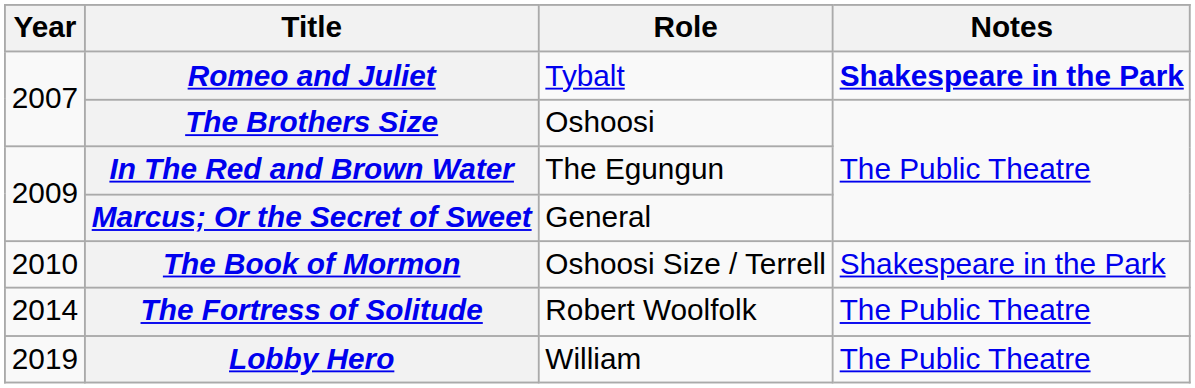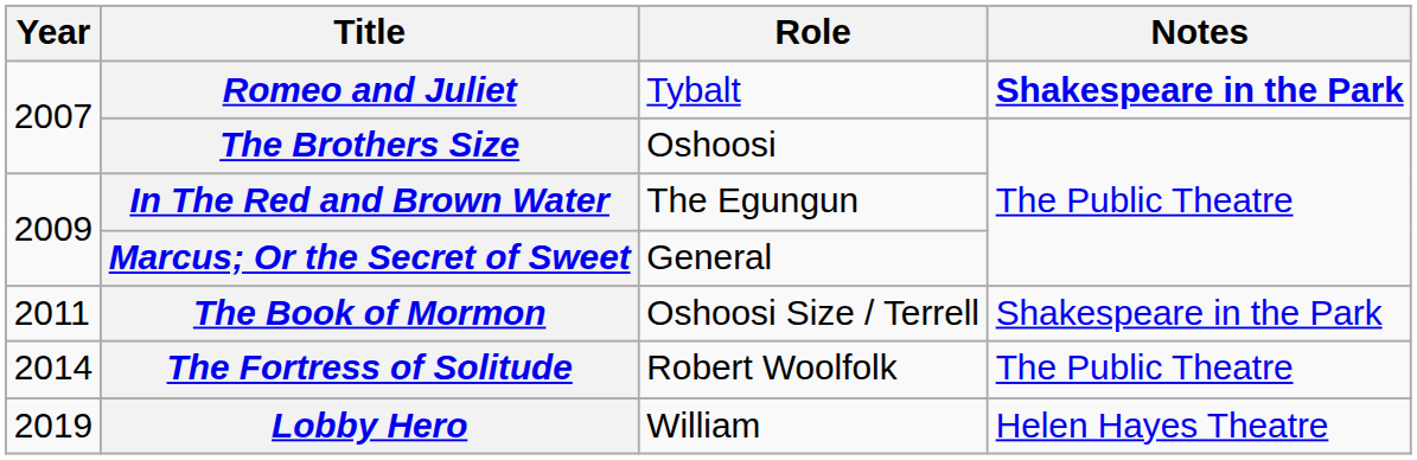 <table class="wikitable plainrowheaders sortable">
 <tr>
 <th scope="col">Year</th>
 <th scope="col">Title</th>
 <th scope="col" class="unsortable">Role</th>
 <th scope="col" class="unsortable">Notes</th>
 </tr>
 <tr>
 <td rowspan=2>2007</td>
 <th scope="row"><em><a href='#'>Romeo and Juliet</a></em></th>
 <td><a href='#'>Tybalt</a></td>
 <td><strong><a href='#'>Shakespeare in the Park</a></strong></td>
 </tr>
 <tr>
 <th scope="row"><em><a href='#'>The Brothers Size</a></em></th>
 <td>Oshoosi</td>
 <td rowspan=3><a href='#'>The Public Theatre</a></td>
 </tr>
 <tr>
 <td rowspan=2>2009</td>
 <th scope="row"><em><a href='#'>In The Red and Brown Water</a></em></th>
 <td>The Egungun</td>
 </tr>
 <tr>
 <th scope="row"><em><a href='#'>Marcus; Or the Secret of Sweet</a></em></th>
 <td>General</td>
 </tr>
 <tr>
-<td>2010</td>
+<td>2011</td>
 <th scope="row"><em><a href='#'>The Book of Mormon</a></em></th>
 <td>Oshoosi Size / Terrell</td>
 <td><a href='#'>Shakespeare in the Park</a></td>
 </tr>
 <tr>
 <td>2014</td>
 <th scope="row"><em><a href='#'>The Fortress of Solitude</a></em></th>
 <td>Robert Woolfolk</td>
 <td><a href='#'>The Public Theatre</a></td>
 </tr>
 <tr>
 <td>2019</td>
 <th scope="row"><em><a href='#'>Lobby Hero</a></em></th>
 <td>William</td>
-<td><a href='#'>The Public Theatre</a></td>
+<td><a href='#'>Helen Hayes Theatre</a></td>
 </tr>
 </table>
